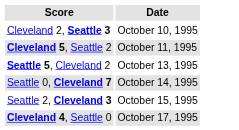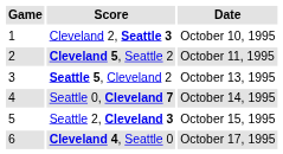 <table border="0" cellspacing="3" cellpadding="3">
 <tr style="background: #e3e3e3;">
+<th>Game</th>
 <th>Score</th>
 <th>Date</th>
 </tr>
 <tr>
+<td>1</td>
 <td><a href='#'>Cleveland</a> 2, <strong><a href='#'>Seattle</a> 3</strong></td>
 <td>October 10, 1995</td>
 </tr>
 <tr style="background: #e3e3e3;">
+<td>2</td>
 <td><strong><a href='#'>Cleveland</a> 5</strong>, <a href='#'>Seattle</a> 2</td>
 <td>October 11, 1995</td>
 </tr>
 <tr>
+<td>3</td>
 <td><strong><a href='#'>Seattle</a> 5</strong>, <a href='#'>Cleveland</a> 2</td>
 <td>October 13, 1995</td>
 </tr>
 <tr style="background: #e3e3e3;">
+<td>4</td>
 <td><a href='#'>Seattle</a> 0, <strong><a href='#'>Cleveland</a> 7</strong></td>
 <td>October 14, 1995</td>
 </tr>
 <tr>
+<td>5</td>
 <td><a href='#'>Seattle</a> 2, <strong><a href='#'>Cleveland</a> 3</strong></td>
 <td>October 15, 1995</td>
 </tr>
 <tr style="background: #e3e3e3;">
+<td>6</td>
 <td><strong><a href='#'>Cleveland</a> 4</strong>, <a href='#'>Seattle</a> 0</td>
 <td>October 17, 1995</td>
 </tr>
 </table>
